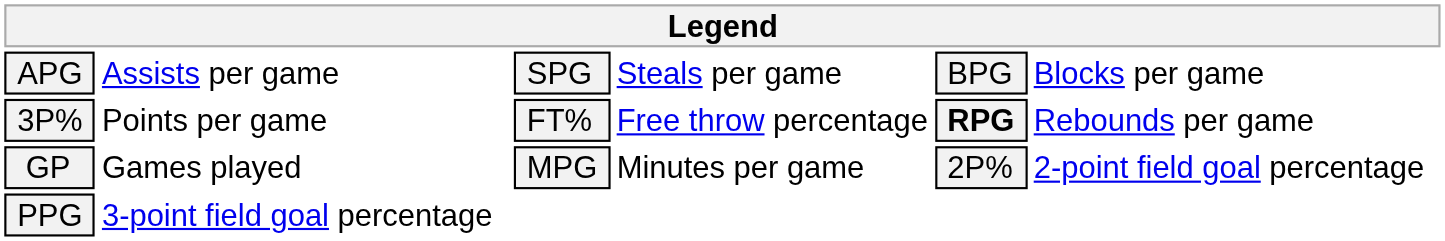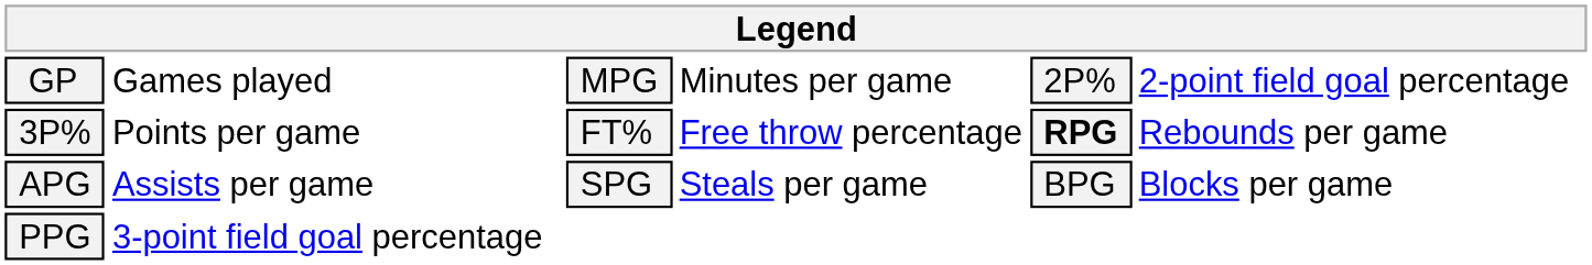 <table class="toccolours" style="font-size: 90%; white-space: nowrap;">
 <tr>
 <th colspan="6" style="background-color: #F2F2F2; border: 1px solid #AAAAAA;">Legend</th>
+</tr>
+<tr>
+<td style="background-color: #F2F2F2; border: 1px solid black;">  GP</td>
+<td>Games played</td>
+<td style="background-color: #F2F2F2; border: 1px solid black"> MPG </td>
+<td>Minutes per game</td>
+<td style="background-color: #F2F2F2; border: 1px solid black;"> 2P% </td>
+<td style="padding-right: 8px"><a href='#'>2-point field goal</a> percentage</td>
+</tr>
+<tr>
+<td style="background-color: #F2F2F2; border: 1px solid black"> 3P% </td>
+<td>Points per game</td>
+<td style="background-color: #F2F2F2; border: 1px solid black"> FT% </td>
+<td><a href='#'>Free throw</a> percentage</td>
+<td style="background-color: #F2F2F2; border: 1px solid black;"><strong> RPG </strong></td>
+<td><a href='#'>Rebounds</a> per game</td>
 </tr>
 <tr>
 <td style="background-color: #F2F2F2; border: 1px solid black"> APG </td>
 <td><a href='#'>Assists</a> per game</td>
 <td style="background-color: #F2F2F2; border: 1px solid black"> SPG </td>
 <td><a href='#'>Steals</a> per game</td>
 <td style="background-color: #F2F2F2; border: 1px solid black;"> BPG </td>
 <td><a href='#'>Blocks</a> per game</td>
 </tr>
 <tr>
-<td style="background-color: #F2F2F2; border: 1px solid black"> 3P% </td>
-<td>Points per game</td>
-<td style="background-color: #F2F2F2; border: 1px solid black"> FT% </td>
-<td><a href='#'>Free throw</a> percentage</td>
-<td style="background-color: #F2F2F2; border: 1px solid black;"><strong> RPG </strong></td>
-<td><a href='#'>Rebounds</a> per game</td>
-</tr>
-<tr>
-<td style="background-color: #F2F2F2; border: 1px solid black;">  GP</td>
-<td>Games played</td>
-<td style="background-color: #F2F2F2; border: 1px solid black"> MPG </td>
-<td>Minutes per game</td>
-<td style="background-color: #F2F2F2; border: 1px solid black;"> 2P% </td>
-<td style="padding-right: 8px"><a href='#'>2-point field goal</a> percentage</td>
-</tr>
-<tr>
 <td style="background-color: #F2F2F2; border: 1px solid black"> PPG </td>
 <td style="padding-right: 8px"><a href='#'>3-point field goal</a> percentage</td>
 </tr>
 <tr>
 </tr>
 </table>
